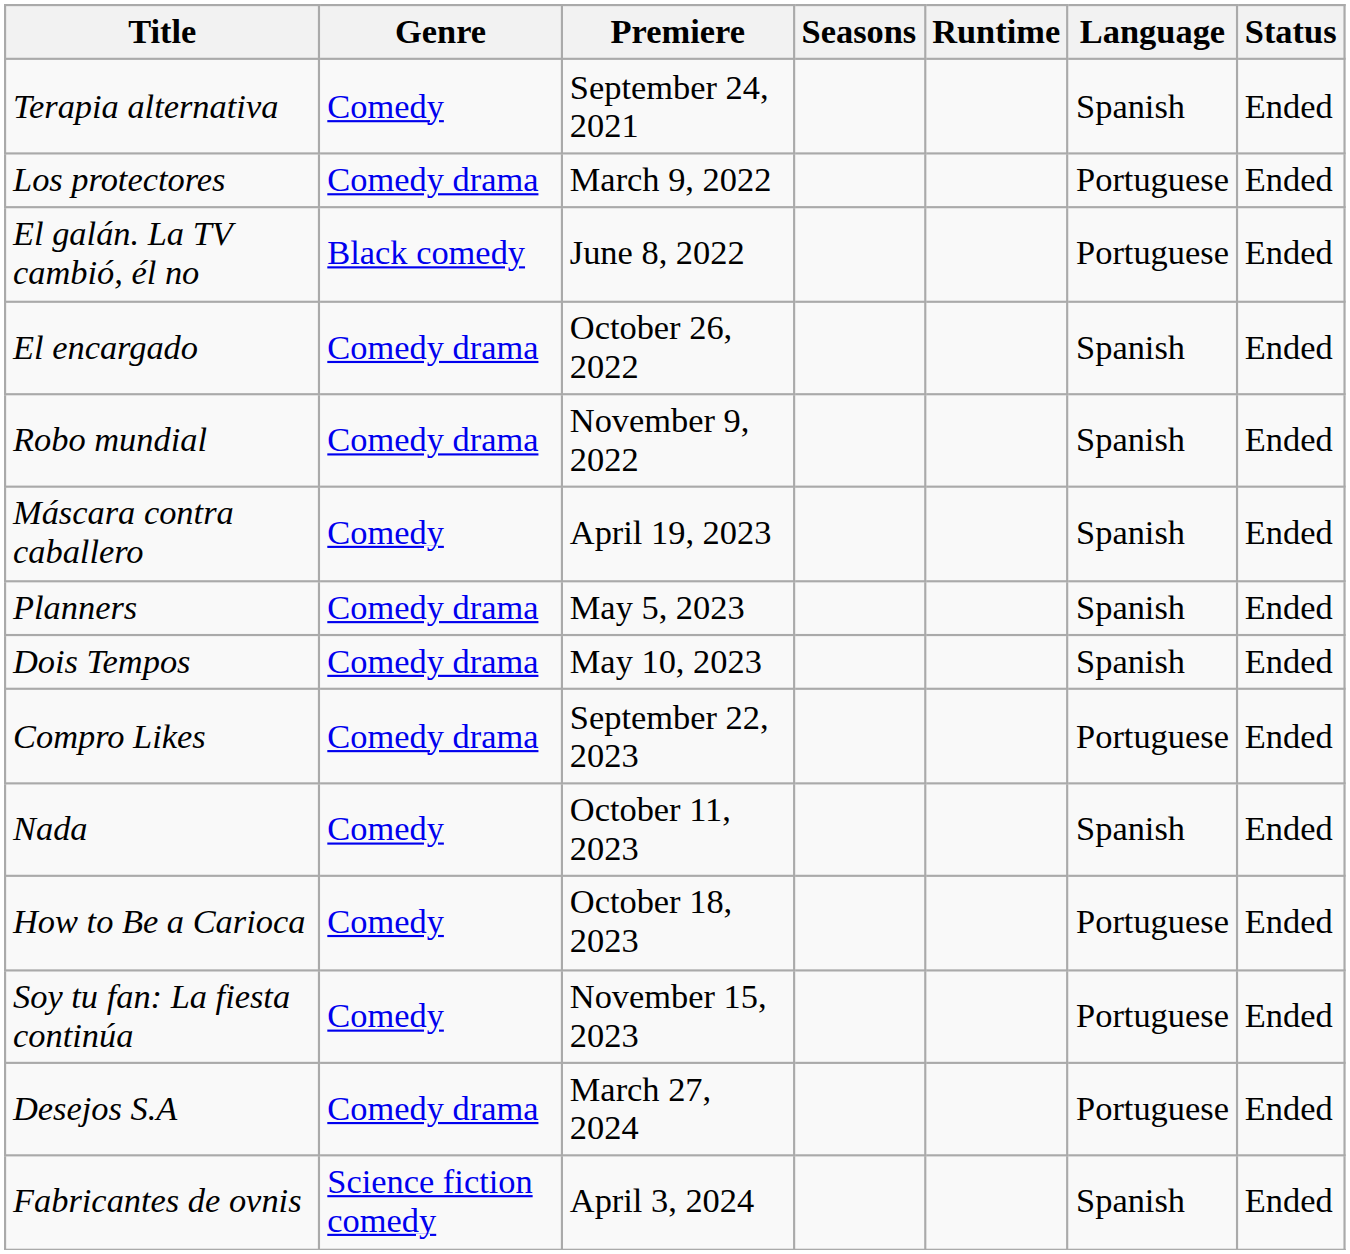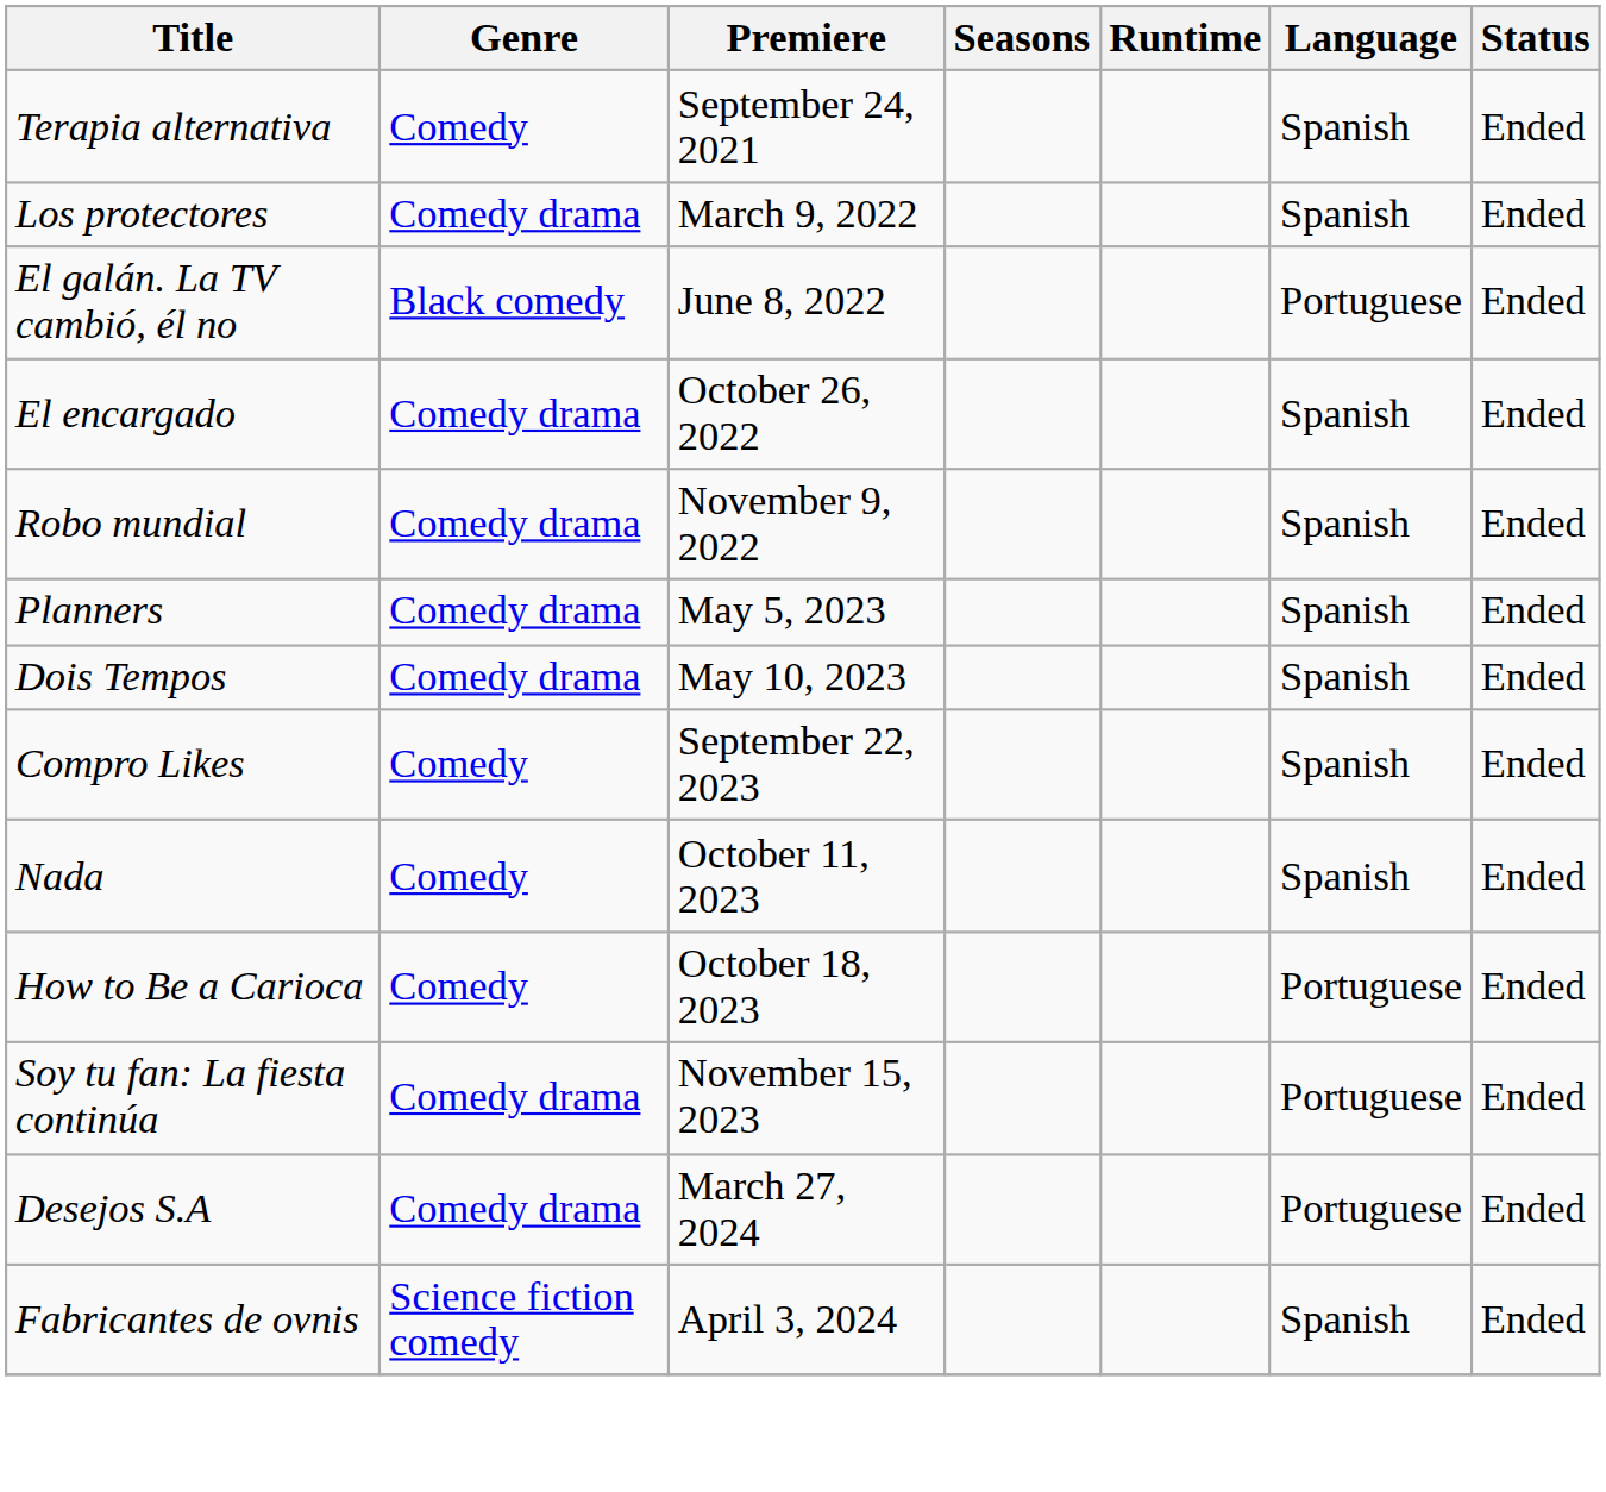 <table class="wikitable sortable" style="width:100%;">
 <tr>
 <th>Title</th>
 <th>Genre</th>
 <th>Premiere</th>
 <th>Seasons</th>
 <th>Runtime</th>
 <th>Language</th>
 <th>Status</th>
 </tr>
 <tr>
 <td><em>Terapia alternativa</em></td>
 <td><a href='#'>Comedy</a></td>
 <td>September 24, 2021</td>
 <td></td>
 <td></td>
 <td>Spanish</td>
 <td>Ended</td>
 </tr>
 <tr>
 <td><em>Los protectores</em></td>
 <td><a href='#'>Comedy drama</a></td>
 <td>March 9, 2022</td>
 <td></td>
 <td></td>
-<td>Portuguese</td>
+<td>Spanish</td>
 <td>Ended</td>
 </tr>
 <tr>
 <td><em>El galán. La TV cambió, él no</em></td>
 <td><a href='#'>Black comedy</a></td>
 <td>June 8, 2022</td>
 <td></td>
 <td></td>
 <td>Portuguese</td>
 <td>Ended</td>
 </tr>
 <tr>
 <td><em>El encargado</em></td>
 <td><a href='#'>Comedy drama</a></td>
 <td>October 26, 2022</td>
 <td></td>
 <td></td>
 <td>Spanish</td>
 <td>Ended</td>
 </tr>
 <tr>
 <td><em>Robo mundial</em></td>
 <td><a href='#'>Comedy drama</a></td>
 <td>November 9, 2022</td>
 <td></td>
 <td></td>
 <td>Spanish</td>
 <td>Ended</td>
 </tr>
 <tr>
-<td><em>Máscara contra caballero</em></td>
-<td><a href='#'>Comedy</a></td>
-<td>April 19, 2023</td>
-<td></td>
-<td></td>
-<td>Spanish</td>
-<td>Ended</td>
-</tr>
-<tr>
 <td><em>Planners</em></td>
 <td><a href='#'>Comedy drama</a></td>
 <td>May 5, 2023</td>
 <td></td>
 <td></td>
 <td>Spanish</td>
 <td>Ended</td>
 </tr>
 <tr>
 <td><em>Dois Tempos</em></td>
 <td><a href='#'>Comedy drama</a></td>
 <td>May 10, 2023</td>
 <td></td>
 <td></td>
 <td>Spanish</td>
 <td>Ended</td>
 </tr>
 <tr>
 <td><em>Compro Likes</em></td>
-<td><a href='#'>Comedy drama</a></td>
+<td><a href='#'>Comedy</a></td>
 <td>September 22, 2023</td>
 <td></td>
 <td></td>
-<td>Portuguese</td>
+<td>Spanish</td>
 <td>Ended</td>
 </tr>
 <tr>
 <td><em>Nada</em></td>
 <td><a href='#'>Comedy</a></td>
 <td>October 11, 2023</td>
 <td></td>
 <td></td>
 <td>Spanish</td>
 <td>Ended</td>
 </tr>
 <tr>
 <td><em>How to Be a Carioca</em></td>
 <td><a href='#'>Comedy</a></td>
 <td>October 18, 2023</td>
 <td></td>
 <td></td>
 <td>Portuguese</td>
 <td>Ended</td>
 </tr>
 <tr>
 <td><em>Soy tu fan: La fiesta continúa</em></td>
-<td><a href='#'>Comedy</a></td>
+<td><a href='#'>Comedy drama</a></td>
 <td>November 15, 2023</td>
 <td></td>
 <td></td>
 <td>Portuguese</td>
 <td>Ended</td>
 </tr>
 <tr>
 <td><em>Desejos S.A</em></td>
 <td><a href='#'>Comedy drama</a></td>
 <td>March 27, 2024</td>
 <td></td>
 <td></td>
 <td>Portuguese</td>
 <td>Ended</td>
 </tr>
 <tr>
 <td><em>Fabricantes de ovnis</em></td>
 <td><a href='#'>Science fiction</a> <a href='#'>comedy</a></td>
 <td>April 3, 2024</td>
 <td></td>
 <td></td>
 <td>Spanish</td>
 <td>Ended</td>
 </tr>
 <tr>
 </tr>
 </table>
